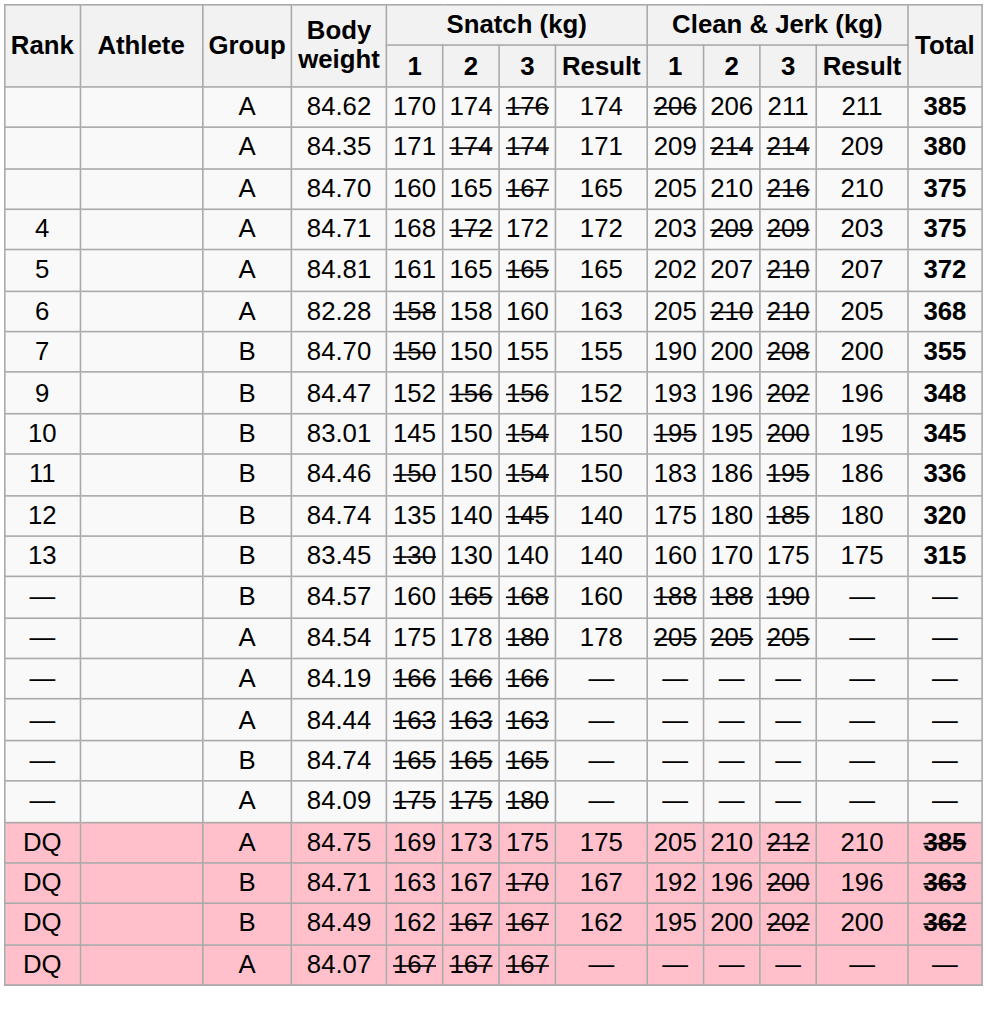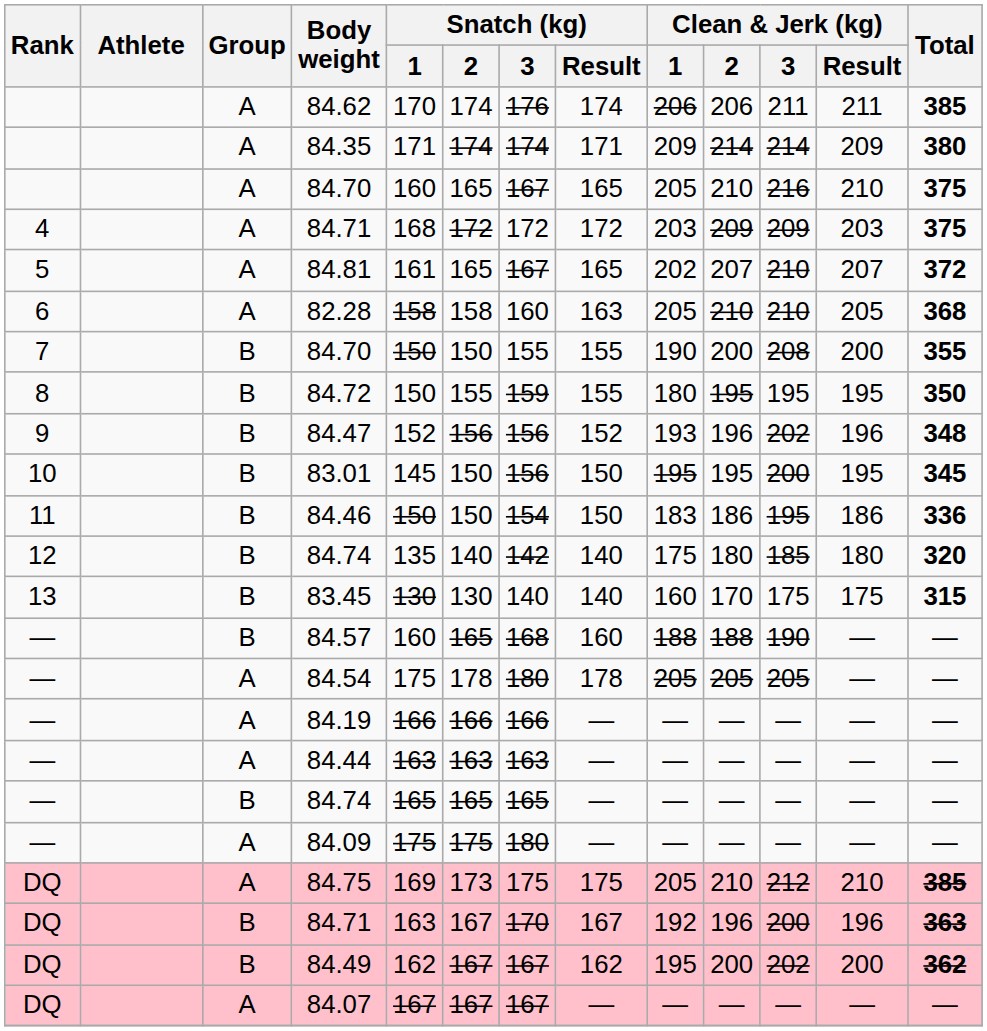 <table class = "wikitable" style="text-align:center;">
 <tr>
 <th rowspan=2 width=40>Rank</th>
 <th rowspan=2 width=250>Athlete</th>
 <th rowspan=2 width=50>Group</th>
 <th rowspan=2 width=60>Body weight</th>
 <th colspan=4>Snatch (kg)</th>
 <th colspan=4>Clean & Jerk (kg)</th>
 <th rowspan=2 width=60>Total</th>
 </tr>
 <tr>
 <th width=40>1</th>
 <th width=40>2</th>
 <th width=40>3</th>
 <th width=55>Result</th>
 <th width=40>1</th>
 <th width=40>2</th>
 <th width=40>3</th>
 <th width=55>Result</th>
 </tr>
 <tr>
 <td></td>
 <td align=left></td>
 <td>A</td>
 <td>84.62</td>
 <td>170</td>
 <td>174</td>
 <td><s>176</s></td>
 <td>174</td>
 <td><s>206</s></td>
 <td>206</td>
 <td>211</td>
 <td>211</td>
 <td><strong>385</strong></td>
 </tr>
 <tr>
 <td></td>
 <td align=left></td>
 <td>A</td>
 <td>84.35</td>
 <td>171</td>
 <td><s>174</s></td>
 <td><s>174</s></td>
 <td>171</td>
 <td>209</td>
 <td><s>214</s></td>
 <td><s>214</s></td>
 <td>209</td>
 <td><strong>380</strong></td>
 </tr>
 <tr>
 <td></td>
 <td align=left></td>
 <td>A</td>
 <td>84.70</td>
 <td>160</td>
 <td>165</td>
 <td><s>167</s></td>
 <td>165</td>
 <td>205</td>
 <td>210</td>
 <td><s>216</s></td>
 <td>210</td>
 <td><strong>375</strong></td>
 </tr>
 <tr>
 <td>4</td>
 <td align=left></td>
 <td>A</td>
 <td>84.71</td>
 <td>168</td>
 <td><s>172</s></td>
 <td>172</td>
 <td>172</td>
 <td>203</td>
 <td><s>209</s></td>
 <td><s>209</s></td>
 <td>203</td>
 <td><strong>375</strong></td>
 </tr>
 <tr>
 <td>5</td>
 <td align=left></td>
 <td>A</td>
 <td>84.81</td>
 <td>161</td>
 <td>165</td>
-<td><s>165</s></td>
+<td><s>167</s></td>
 <td>165</td>
 <td>202</td>
 <td>207</td>
 <td><s>210</s></td>
 <td>207</td>
 <td><strong>372</strong></td>
 </tr>
 <tr>
 <td>6</td>
 <td align=left></td>
 <td>A</td>
 <td>82.28</td>
 <td><s>158</s></td>
 <td>158</td>
 <td>160</td>
 <td>163</td>
 <td>205</td>
 <td><s>210</s></td>
 <td><s>210</s></td>
 <td>205</td>
 <td><strong>368</strong></td>
 </tr>
 <tr>
 <td>7</td>
 <td align=left></td>
 <td>B</td>
 <td>84.70</td>
 <td><s>150</s></td>
 <td>150</td>
 <td>155</td>
 <td>155</td>
 <td>190</td>
 <td>200</td>
 <td><s>208</s></td>
 <td>200</td>
 <td><strong>355</strong></td>
 </tr>
 <tr>
+<td>8</td>
+<td align=left></td>
+<td>B</td>
+<td>84.72</td>
+<td>150</td>
+<td>155</td>
+<td><s>159</s></td>
+<td>155</td>
+<td>180</td>
+<td><s>195</s></td>
+<td>195</td>
+<td>195</td>
+<td><strong>350</strong></td>
+</tr>
+<tr>
 <td>9</td>
 <td align=left></td>
 <td>B</td>
 <td>84.47</td>
 <td>152</td>
 <td><s>156</s></td>
 <td><s>156</s></td>
 <td>152</td>
 <td>193</td>
 <td>196</td>
 <td><s>202</s></td>
 <td>196</td>
 <td><strong>348</strong></td>
 </tr>
 <tr>
 <td>10</td>
 <td align=left></td>
 <td>B</td>
 <td>83.01</td>
 <td>145</td>
 <td>150</td>
-<td><s>154</s></td>
+<td><s>156</s></td>
 <td>150</td>
 <td><s>195</s></td>
 <td>195</td>
 <td><s>200</s></td>
 <td>195</td>
 <td><strong>345</strong></td>
 </tr>
 <tr>
 <td>11</td>
 <td align=left></td>
 <td>B</td>
 <td>84.46</td>
 <td><s>150</s></td>
 <td>150</td>
 <td><s>154</s></td>
 <td>150</td>
 <td>183</td>
 <td>186</td>
 <td><s>195</s></td>
 <td>186</td>
 <td><strong>336</strong></td>
 </tr>
 <tr>
 <td>12</td>
 <td align=left></td>
 <td>B</td>
 <td>84.74</td>
 <td>135</td>
 <td>140</td>
-<td><s>145</s></td>
+<td><s>142</s></td>
 <td>140</td>
 <td>175</td>
 <td>180</td>
 <td><s>185</s></td>
 <td>180</td>
 <td><strong>320</strong></td>
 </tr>
 <tr>
 <td>13</td>
 <td align=left></td>
 <td>B</td>
 <td>83.45</td>
 <td><s>130</s></td>
 <td>130</td>
 <td>140</td>
 <td>140</td>
 <td>160</td>
 <td>170</td>
 <td>175</td>
 <td>175</td>
 <td><strong>315</strong></td>
 </tr>
 <tr>
 <td>—</td>
 <td align=left></td>
 <td>B</td>
 <td>84.57</td>
 <td>160</td>
 <td><s>165</s></td>
 <td><s>168</s></td>
 <td>160</td>
 <td><s>188</s></td>
 <td><s>188</s></td>
 <td><s>190</s></td>
 <td>—</td>
 <td>—</td>
 </tr>
 <tr>
 <td>—</td>
 <td align=left></td>
 <td>A</td>
 <td>84.54</td>
 <td>175</td>
 <td>178</td>
 <td><s>180</s></td>
 <td>178</td>
 <td><s>205</s></td>
 <td><s>205</s></td>
 <td><s>205</s></td>
 <td>—</td>
 <td>—</td>
 </tr>
 <tr>
 <td>—</td>
 <td align=left></td>
 <td>A</td>
 <td>84.19</td>
 <td><s>166</s></td>
 <td><s>166</s></td>
 <td><s>166</s></td>
 <td>—</td>
 <td>—</td>
 <td>—</td>
 <td>—</td>
 <td>—</td>
 <td>—</td>
 </tr>
 <tr>
 <td>—</td>
 <td align=left></td>
 <td>A</td>
 <td>84.44</td>
 <td><s>163</s></td>
 <td><s>163</s></td>
 <td><s>163</s></td>
 <td>—</td>
 <td>—</td>
 <td>—</td>
 <td>—</td>
 <td>—</td>
 <td>—</td>
 </tr>
 <tr>
 <td>—</td>
 <td align=left></td>
 <td>B</td>
 <td>84.74</td>
 <td><s>165</s></td>
 <td><s>165</s></td>
 <td><s>165</s></td>
 <td>—</td>
 <td>—</td>
 <td>—</td>
 <td>—</td>
 <td>—</td>
 <td>—</td>
 </tr>
 <tr>
 <td>—</td>
 <td align=left></td>
 <td>A</td>
 <td>84.09</td>
 <td><s>175</s></td>
 <td><s>175</s></td>
 <td><s>180</s></td>
 <td>—</td>
 <td>—</td>
 <td>—</td>
 <td>—</td>
 <td>—</td>
 <td>—</td>
 </tr>
 <tr bgcolor=pink>
 <td>DQ</td>
 <td align=left></td>
 <td>A</td>
 <td>84.75</td>
 <td>169</td>
 <td>173</td>
 <td>175</td>
 <td>175</td>
 <td>205</td>
 <td>210</td>
 <td><s>212</s></td>
 <td>210</td>
 <td><s><strong>385</strong></s></td>
 </tr>
 <tr bgcolor=pink>
 <td>DQ</td>
 <td align=left></td>
 <td>B</td>
 <td>84.71</td>
 <td>163</td>
 <td>167</td>
 <td><s>170</s></td>
 <td>167</td>
 <td>192</td>
 <td>196</td>
 <td><s>200</s></td>
 <td>196</td>
 <td><s><strong>363</strong></s></td>
 </tr>
 <tr bgcolor=pink>
 <td>DQ</td>
 <td align=left></td>
 <td>B</td>
 <td>84.49</td>
 <td>162</td>
 <td><s>167</s></td>
 <td><s>167</s></td>
 <td>162</td>
 <td>195</td>
 <td>200</td>
 <td><s>202</s></td>
 <td>200</td>
 <td><s><strong>362</strong></s></td>
 </tr>
 <tr bgcolor=pink>
 <td>DQ</td>
 <td align=left></td>
 <td>A</td>
 <td>84.07</td>
 <td><s>167</s></td>
 <td><s>167</s></td>
 <td><s>167</s></td>
 <td>—</td>
 <td>—</td>
 <td>—</td>
 <td>—</td>
 <td>—</td>
 <td>—</td>
 </tr>
 <tr bgcolor=pink>
 </tr>
 </table>
